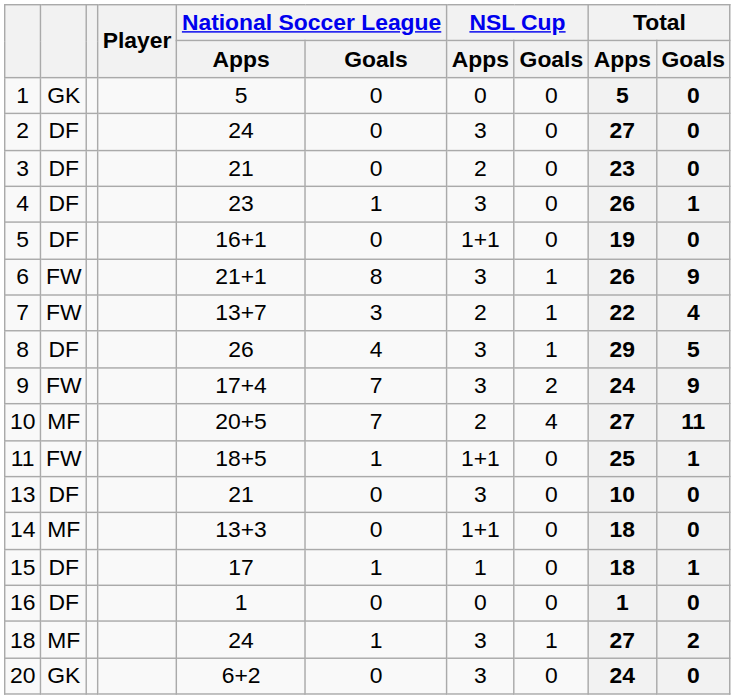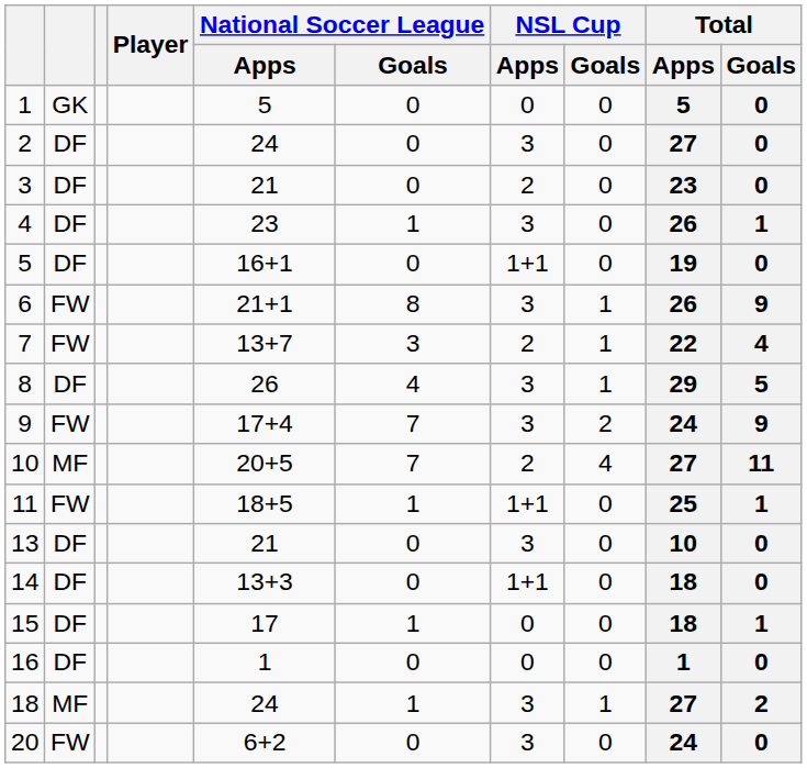 <table class="wikitable sortable" style="text-align:center">
 <tr>
 <th rowspan="2"></th>
 <th rowspan="2"></th>
 <th rowspan="2"></th>
 <th rowspan="2">Player</th>
 <th colspan="2"><a href='#'>National Soccer League</a></th>
 <th colspan="2"><a href='#'>NSL Cup</a></th>
 <th colspan="2">Total</th>
 </tr>
 <tr>
 <th>Apps</th>
 <th>Goals</th>
 <th>Apps</th>
 <th>Goals</th>
 <th>Apps</th>
 <th>Goals</th>
 </tr>
 <tr>
 <td>1</td>
 <td>GK</td>
 <td></td>
 <td align="left"><br></td>
 <td>5</td>
 <td>0<br></td>
 <td>0</td>
 <td>0<br></td>
 <th>5</th>
 <th>0</th>
 </tr>
 <tr>
 <td>2</td>
 <td>DF</td>
 <td></td>
 <td align="left"><br></td>
 <td>24</td>
 <td>0<br></td>
 <td>3</td>
 <td>0<br></td>
 <th>27</th>
 <th>0</th>
 </tr>
 <tr>
 <td>3</td>
 <td>DF</td>
 <td></td>
 <td align="left"><br></td>
 <td>21</td>
 <td>0<br></td>
 <td>2</td>
 <td>0<br></td>
 <th>23</th>
 <th>0</th>
 </tr>
 <tr>
 <td>4</td>
 <td>DF</td>
 <td></td>
 <td align="left"><br></td>
 <td>23</td>
 <td>1<br></td>
 <td>3</td>
 <td>0<br></td>
 <th>26</th>
 <th>1</th>
 </tr>
 <tr>
 <td>5</td>
 <td>DF</td>
 <td></td>
 <td align="left"><br></td>
 <td>16+1</td>
 <td>0<br></td>
 <td>1+1</td>
 <td>0<br></td>
 <th>19</th>
 <th>0</th>
 </tr>
 <tr>
 <td>6</td>
 <td>FW</td>
 <td></td>
 <td align="left"><br></td>
 <td>21+1</td>
 <td>8<br></td>
 <td>3</td>
 <td>1<br></td>
 <th>26</th>
 <th>9</th>
 </tr>
 <tr>
 <td>7</td>
 <td>FW</td>
 <td></td>
 <td align="left"><br></td>
 <td>13+7</td>
 <td>3<br></td>
 <td>2</td>
 <td>1<br></td>
 <th>22</th>
 <th>4</th>
 </tr>
 <tr>
 <td>8</td>
 <td>DF</td>
 <td></td>
 <td align="left"><br></td>
 <td>26</td>
 <td>4<br></td>
 <td>3</td>
 <td>1<br></td>
 <th>29</th>
 <th>5</th>
 </tr>
 <tr>
 <td>9</td>
 <td>FW</td>
 <td></td>
 <td align="left"><br></td>
 <td>17+4</td>
 <td>7<br></td>
 <td>3</td>
 <td>2<br></td>
 <th>24</th>
 <th>9</th>
 </tr>
 <tr>
 <td>10</td>
 <td>MF</td>
 <td></td>
 <td align="left"><br></td>
 <td>20+5</td>
 <td>7<br></td>
 <td>2</td>
 <td>4<br></td>
 <th>27</th>
 <th>11</th>
 </tr>
 <tr>
 <td>11</td>
 <td>FW</td>
 <td></td>
 <td align="left"><br></td>
 <td>18+5</td>
 <td>1<br></td>
 <td>1+1</td>
 <td>0<br></td>
 <th>25</th>
 <th>1</th>
 </tr>
 <tr>
 <td>13</td>
 <td>DF</td>
 <td></td>
 <td align="left"><br></td>
 <td>21</td>
 <td>0<br></td>
 <td>3</td>
 <td>0<br></td>
 <th>10</th>
 <th>0</th>
 </tr>
 <tr>
 <td>14</td>
-<td>MF</td>
+<td>DF</td>
 <td></td>
 <td align="left"><br></td>
 <td>13+3</td>
 <td>0<br></td>
 <td>1+1</td>
 <td>0<br></td>
 <th>18</th>
 <th>0</th>
 </tr>
 <tr>
 <td>15</td>
 <td>DF</td>
 <td></td>
 <td align="left"><br></td>
 <td>17</td>
 <td>1<br></td>
-<td>1</td>
+<td>0</td>
 <td>0<br></td>
 <th>18</th>
 <th>1</th>
 </tr>
 <tr>
 <td>16</td>
 <td>DF</td>
 <td></td>
 <td align="left"><br></td>
 <td>1</td>
 <td>0<br></td>
 <td>0</td>
 <td>0<br></td>
 <th>1</th>
 <th>0</th>
 </tr>
 <tr>
 <td>18</td>
 <td>MF</td>
 <td></td>
 <td align="left"><br></td>
 <td>24</td>
 <td>1<br></td>
 <td>3</td>
 <td>1<br></td>
 <th>27</th>
 <th>2</th>
 </tr>
 <tr>
 <td>20</td>
-<td>GK</td>
+<td>FW</td>
 <td></td>
 <td align="left"><br></td>
 <td>6+2</td>
 <td>0<br></td>
 <td>3</td>
 <td>0<br></td>
 <th>24</th>
 <th>0</th>
 </tr>
 </table>
